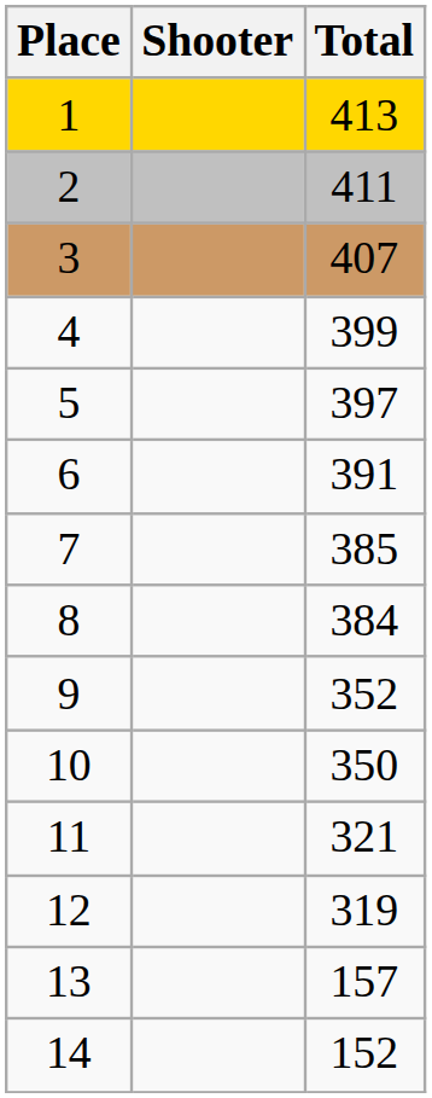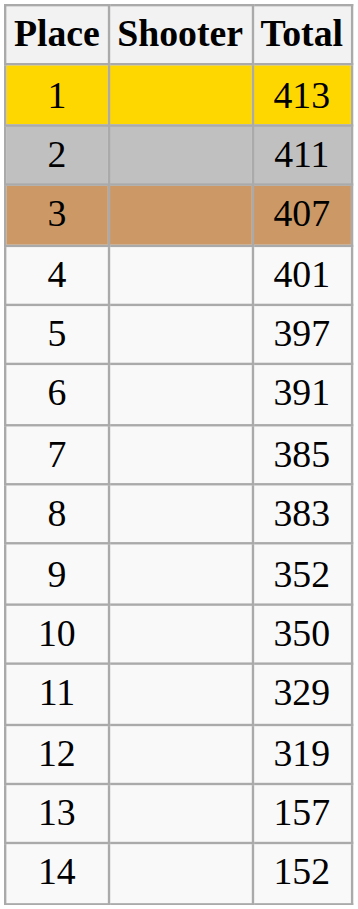 <table class=wikitable style="text-align:center">
 <tr>
 <th>Place</th>
 <th>Shooter</th>
 <th>Total</th>
 </tr>
 <tr align=center bgcolor=gold>
 <td>1</td>
 <td align=left></td>
 <td>413</td>
 </tr>
 <tr align=center bgcolor=silver>
 <td>2</td>
 <td align=left></td>
 <td>411</td>
 </tr>
 <tr align=center bgcolor=cc9966>
 <td>3</td>
 <td align=left></td>
 <td>407</td>
 </tr>
 <tr>
 <td>4</td>
 <td align=left></td>
-<td>399</td>
+<td>401</td>
 </tr>
 <tr>
 <td>5</td>
 <td align=left></td>
 <td>397</td>
 </tr>
 <tr>
 <td>6</td>
 <td align=left></td>
 <td>391</td>
 </tr>
 <tr>
 <td>7</td>
 <td align=left></td>
 <td>385</td>
 </tr>
 <tr>
 <td>8</td>
 <td align=left></td>
-<td>384</td>
+<td>383</td>
 </tr>
 <tr>
 <td>9</td>
 <td align=left></td>
 <td>352</td>
 </tr>
 <tr>
 <td>10</td>
 <td align=left></td>
 <td>350</td>
 </tr>
 <tr>
 <td>11</td>
 <td align=left></td>
-<td>321</td>
+<td>329</td>
 </tr>
 <tr>
 <td>12</td>
 <td align=left></td>
 <td>319</td>
 </tr>
 <tr>
 <td>13</td>
 <td align=left></td>
 <td>157</td>
 </tr>
 <tr>
 <td>14</td>
 <td align=left></td>
 <td>152</td>
 </tr>
 </table>
